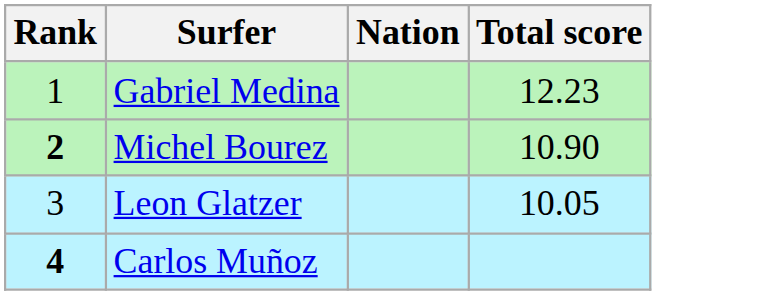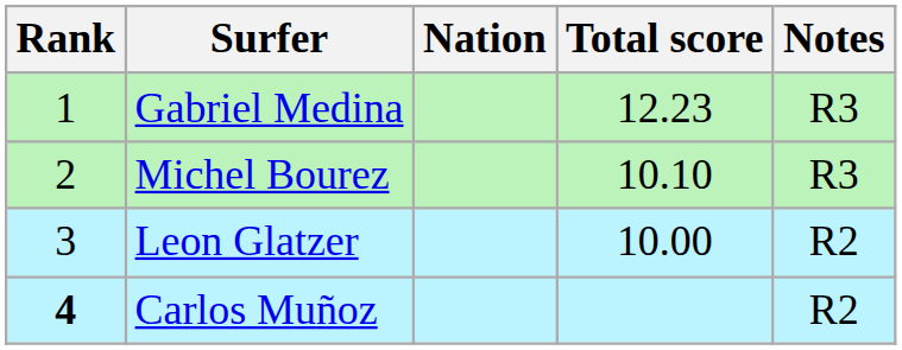 <table class="wikitable sortable" style="text-align:center">
 <tr>
 <th>Rank</th>
 <th>Surfer</th>
 <th>Nation</th>
 <th>Total score</th>
+<th>Notes</th>
 </tr>
 <tr bgcolor=bbf3bb>
 <td>1</td>
 <td align=left><a href='#'>Gabriel Medina</a></td>
 <td align=left></td>
 <td>12.23</td>
+<td>R3</td>
 </tr>
 <tr bgcolor=bbf3bb>
-<td><strong>2</strong></td>
+<td>2</td>
 <td align=left><a href='#'>Michel Bourez</a></td>
 <td align=left></td>
-<td>10.90</td>
+<td>10.10</td>
+<td>R3</td>
 </tr>
 <tr bgcolor=bbf3ff>
 <td>3</td>
 <td align=left><a href='#'>Leon Glatzer</a></td>
 <td align=left></td>
-<td>10.05</td>
+<td>10.00</td>
+<td>R2</td>
 </tr>
 <tr bgcolor=bbf3ff>
 <td><strong>4</strong></td>
 <td align=left><a href='#'>Carlos Muñoz</a></td>
 <td align=left></td>
 <td></td>
+<td>R2</td>
 </tr>
 </table>
